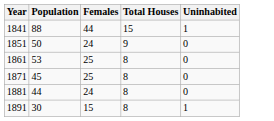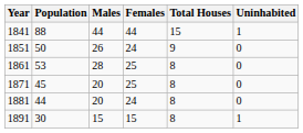 <table class="wikitable">
 <tr>
 <th>Year</th>
 <th>Population</th>
+<th>Males</th>
 <th>Females</th>
 <th>Total Houses</th>
 <th>Uninhabited</th>
 </tr>
 <tr>
 <td>1841</td>
 <td>88</td>
 <td>44</td>
+<td>44</td>
 <td>15</td>
 <td>1</td>
 </tr>
 <tr>
 <td>1851</td>
 <td>50</td>
+<td>26</td>
 <td>24</td>
 <td>9</td>
 <td>0</td>
 </tr>
 <tr>
 <td>1861</td>
 <td>53</td>
+<td>28</td>
 <td>25</td>
 <td>8</td>
 <td>0</td>
 </tr>
 <tr>
 <td>1871</td>
 <td>45</td>
+<td>20</td>
 <td>25</td>
 <td>8</td>
 <td>0</td>
 </tr>
 <tr>
 <td>1881</td>
 <td>44</td>
+<td>20</td>
 <td>24</td>
 <td>8</td>
 <td>0</td>
 </tr>
 <tr>
 <td>1891</td>
 <td>30</td>
 <td>15</td>
+<td>15</td>
 <td>8</td>
 <td>1</td>
 </tr>
 </table>
